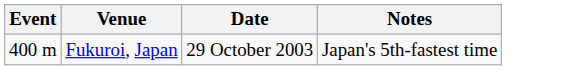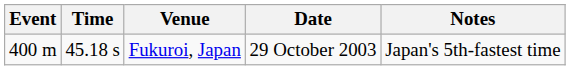 <table class="wikitable">
 <tr>
 <th>Event</th>
+<th>Time</th>
 <th>Venue</th>
 <th>Date</th>
 <th>Notes</th>
 </tr>
 <tr>
 <td>400 m</td>
+<td>45.18 s</td>
 <td><a href='#'>Fukuroi</a>, <a href='#'>Japan</a></td>
 <td>29 October 2003</td>
 <td>Japan's 5th-fastest time</td>
 </tr>
 </table>
